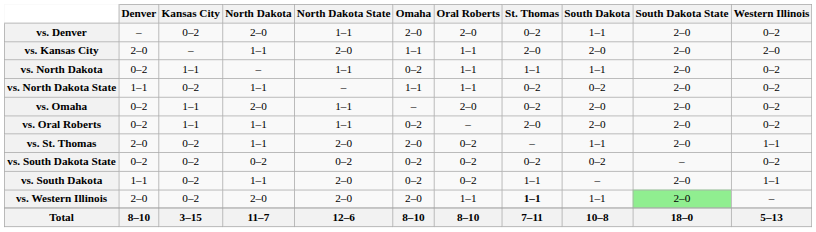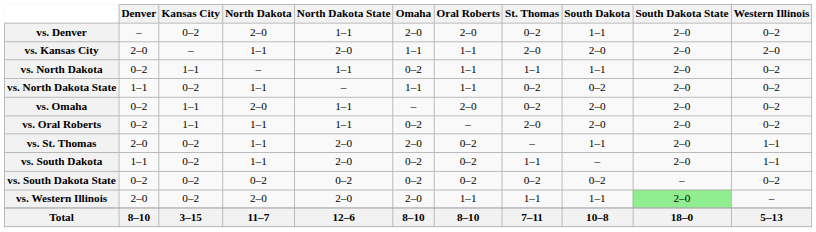 <table class="wikitable" style="white-space:nowrap;font-size:90%;">
 <tr>
 <th colspan=1 style="background:white; border-top-style:hidden; border-left-style:hidden;"   width=110> </th>
 <th style=>Denver</th>
 <th style=>Kansas City</th>
 <th style=>North Dakota</th>
 <th style=>North Dakota State</th>
 <th style=>Omaha</th>
 <th style=>Oral Roberts</th>
 <th style=>St. Thomas</th>
 <th style=>South Dakota</th>
 <th style=>South Dakota State</th>
 <th style=>Western Illinois</th>
 </tr>
 <tr style="text-align:center;">
 <th>vs. Denver</th>
 <td>–</td>
 <td>0–2</td>
 <td>2–0</td>
 <td>1–1</td>
 <td>2–0</td>
 <td>2–0</td>
 <td>0–2</td>
 <td>1–1</td>
 <td>2–0</td>
 <td>0–2</td>
 </tr>
 <tr style="text-align:center;">
 <th>vs. Kansas City</th>
 <td>2–0</td>
 <td>–</td>
 <td>1–1</td>
 <td>2–0</td>
 <td>1–1</td>
 <td>1–1</td>
 <td>2–0</td>
 <td>2–0</td>
 <td>2–0</td>
 <td>2–0</td>
 </tr>
 <tr style="text-align:center;">
 <th>vs. North Dakota</th>
 <td>0–2</td>
 <td>1–1</td>
 <td>–</td>
 <td>1–1</td>
 <td>0–2</td>
 <td>1–1</td>
 <td>1–1</td>
 <td>1–1</td>
 <td>2–0</td>
 <td>0–2</td>
 </tr>
 <tr style="text-align:center;">
 <th>vs. North Dakota State</th>
 <td>1–1</td>
 <td>0–2</td>
 <td>1–1</td>
 <td>–</td>
 <td>1–1</td>
 <td>1–1</td>
 <td>0–2</td>
 <td>0–2</td>
 <td>2–0</td>
 <td>0–2</td>
 </tr>
 <tr style="text-align:center;">
 <th>vs. Omaha</th>
 <td>0–2</td>
 <td>1–1</td>
 <td>2–0</td>
 <td>1–1</td>
 <td>–</td>
 <td>2–0</td>
 <td>0–2</td>
 <td>2–0</td>
 <td>2–0</td>
 <td>0–2</td>
 </tr>
 <tr style="text-align:center;">
 <th>vs. Oral Roberts</th>
 <td>0–2</td>
 <td>1–1</td>
 <td>1–1</td>
 <td>1–1</td>
 <td>0–2</td>
 <td>–</td>
 <td>2–0</td>
 <td>2–0</td>
 <td>2–0</td>
 <td>0–2</td>
 </tr>
 <tr style="text-align:center;">
 <th>vs. St. Thomas</th>
 <td>2–0</td>
 <td>0–2</td>
 <td>1–1</td>
 <td>2–0</td>
 <td>2–0</td>
 <td>0–2</td>
 <td>–</td>
 <td>1–1</td>
 <td>2–0</td>
 <td>1–1</td>
 </tr>
 <tr style="text-align:center;">
+<th>vs. South Dakota</th>
+<td>1–1</td>
+<td>0–2</td>
+<td>1–1</td>
+<td>2–0</td>
+<td>0–2</td>
+<td>0–2</td>
+<td>1–1</td>
+<td>–</td>
+<td>2–0</td>
+<td>1–1</td>
+</tr>
+<tr style="text-align:center;">
 <th>vs. South Dakota State</th>
 <td>0–2</td>
 <td>0–2</td>
 <td>0–2</td>
 <td>0–2</td>
 <td>0–2</td>
 <td>0–2</td>
 <td>0–2</td>
 <td>0–2</td>
 <td>–</td>
 <td>0–2</td>
 </tr>
 <tr style="text-align:center;">
-<th>vs. South Dakota</th>
-<td>1–1</td>
-<td>0–2</td>
-<td>1–1</td>
-<td>2–0</td>
-<td>0–2</td>
-<td>0–2</td>
-<td>1–1</td>
-<td>–</td>
-<td>2–0</td>
-<td>1–1</td>
-</tr>
-<tr style="text-align:center;">
 <th>vs. Western Illinois</th>
 <td>2–0</td>
 <td>0–2</td>
 <td>2–0</td>
 <td>2–0</td>
 <td>2–0</td>
 <td>1–1</td>
-<td><strong>1–1</strong></td>
+<td>1–1</td>
 <td>1–1</td>
 <td style="background: lightgreen;">2–0</td>
 <td>–</td>
 </tr>
 <tr style="text-align:center;">
 </tr>
 <tr style="text-align:center;">
 <th>Total</th>
 <th>8–10</th>
 <th>3–15</th>
 <th>11–7</th>
 <th>12–6</th>
 <th>8–10</th>
 <th>8–10</th>
 <th>7–11</th>
 <th>10–8</th>
 <th>18–0</th>
 <th>5–13</th>
 </tr>
 </table>
